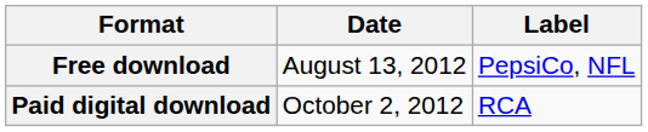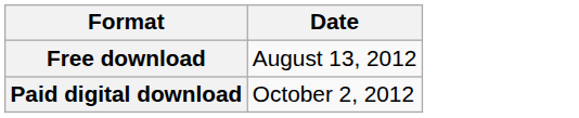 <table class="wikitable plainrowheaders">
 <tr>
 <th scope="col">Format</th>
 <th scope="col">Date</th>
-<th scope="col">Label</th>
 </tr>
 <tr>
 <th scope="row">Free download</th>
 <td>August 13, 2012</td>
-<td><a href='#'>PepsiCo</a>, <a href='#'>NFL</a></td>
 </tr>
 <tr>
 <th scope="row">Paid digital download</th>
 <td>October 2, 2012</td>
-<td><a href='#'>RCA</a></td>
 </tr>
 </table>
